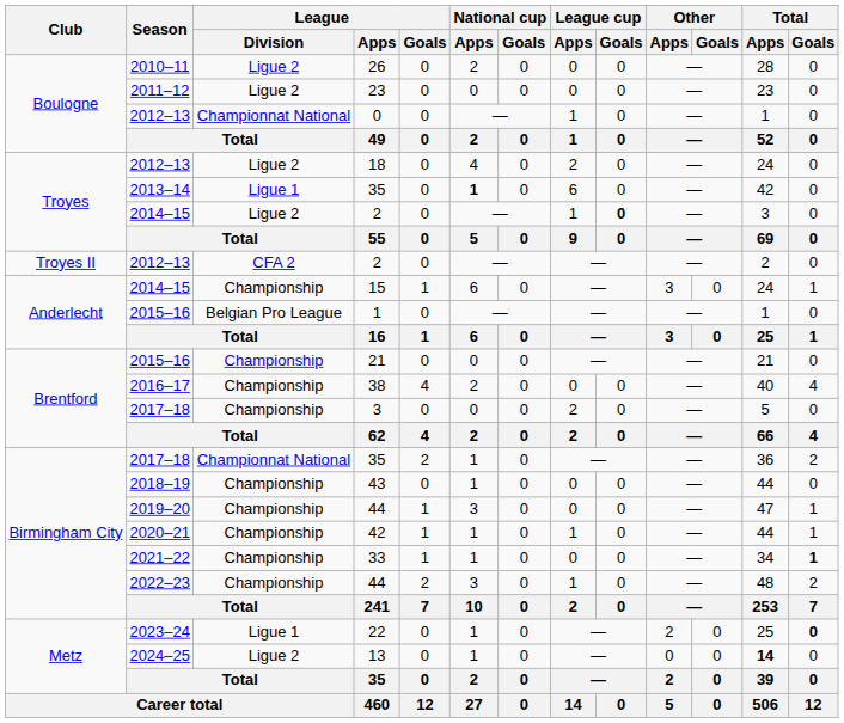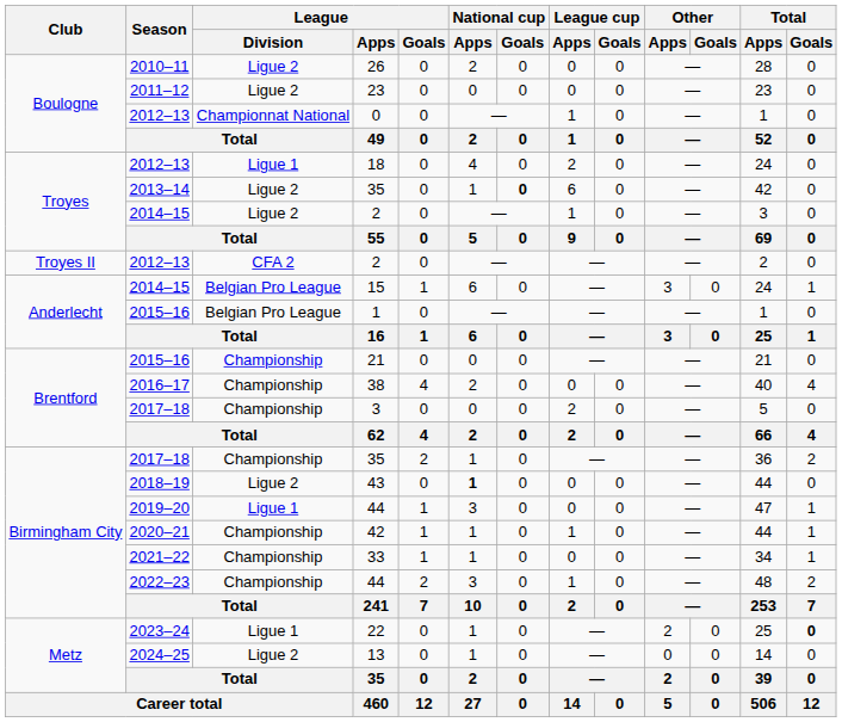 <table class="wikitable" style=text-align:center>
 <tr>
 <th rowspan=2>Club</th>
 <th rowspan=2>Season</th>
 <th colspan=3>League</th>
 <th colspan=2>National cup</th>
 <th colspan=2>League cup</th>
 <th colspan=2>Other</th>
 <th colspan=2>Total</th>
 </tr>
 <tr>
 <th>Division</th>
 <th>Apps</th>
 <th>Goals</th>
 <th>Apps</th>
 <th>Goals</th>
 <th>Apps</th>
 <th>Goals</th>
 <th>Apps</th>
 <th>Goals</th>
 <th>Apps</th>
 <th>Goals</th>
 </tr>
 <tr>
 <td rowspan=4><a href='#'>Boulogne</a></td>
 <td><a href='#'>2010–11</a></td>
 <td><a href='#'>Ligue 2</a></td>
 <td>26</td>
 <td>0</td>
 <td>2</td>
 <td>0</td>
 <td>0</td>
 <td>0</td>
 <td colspan=2>—</td>
 <td>28</td>
 <td>0</td>
 </tr>
 <tr>
 <td><a href='#'>2011–12</a></td>
 <td>Ligue 2</td>
 <td>23</td>
 <td>0</td>
 <td>0</td>
 <td>0</td>
 <td>0</td>
 <td>0</td>
 <td colspan=2>—</td>
 <td>23</td>
 <td>0</td>
 </tr>
 <tr>
 <td><a href='#'>2012–13</a></td>
 <td><a href='#'>Championnat National</a></td>
 <td>0</td>
 <td>0</td>
 <td colspan=2>—</td>
 <td>1</td>
 <td>0</td>
 <td colspan=2>—</td>
 <td>1</td>
 <td>0</td>
 </tr>
 <tr>
 <th colspan=2>Total</th>
 <th>49</th>
 <th>0</th>
 <th>2</th>
 <th>0</th>
 <th>1</th>
 <th>0</th>
 <th colspan=2>—</th>
 <th>52</th>
 <th>0</th>
 </tr>
 <tr>
 <td rowspan=4><a href='#'>Troyes</a></td>
 <td><a href='#'>2012–13</a></td>
-<td>Ligue 2</td>
+<td><a href='#'>Ligue 1</a></td>
 <td>18</td>
 <td>0</td>
 <td>4</td>
 <td>0</td>
 <td>2</td>
 <td>0</td>
 <td colspan=2>—</td>
 <td>24</td>
 <td>0</td>
 </tr>
 <tr>
 <td><a href='#'>2013–14</a></td>
-<td><a href='#'>Ligue 1</a></td>
+<td>Ligue 2</td>
 <td>35</td>
 <td>0</td>
-<td><strong>1</strong></td>
-<td>0</td>
+<td>1</td>
+<td><strong>0</strong></td>
 <td>6</td>
 <td>0</td>
 <td colspan=2>—</td>
 <td>42</td>
 <td>0</td>
 </tr>
 <tr>
 <td><a href='#'>2014–15</a></td>
 <td>Ligue 2</td>
 <td>2</td>
 <td>0</td>
 <td colspan=2>—</td>
 <td>1</td>
-<td><strong>0</strong></td>
+<td>0</td>
 <td colspan=2>—</td>
 <td>3</td>
 <td>0</td>
 </tr>
 <tr>
 <th colspan=2>Total</th>
 <th>55</th>
 <th>0</th>
 <th>5</th>
 <th>0</th>
 <th>9</th>
 <th>0</th>
 <th colspan=2>—</th>
 <th>69</th>
 <th>0</th>
 </tr>
 <tr>
 <td><a href='#'>Troyes II</a></td>
 <td><a href='#'>2012–13</a></td>
 <td><a href='#'>CFA 2</a></td>
 <td>2</td>
 <td>0</td>
 <td colspan=2>—</td>
 <td colspan=2>—</td>
 <td colspan=2>—</td>
 <td>2</td>
 <td>0</td>
 </tr>
 <tr>
 <td rowspan=3><a href='#'>Anderlecht</a></td>
 <td><a href='#'>2014–15</a></td>
-<td>Championship</td>
+<td><a href='#'>Belgian Pro League</a></td>
 <td>15</td>
 <td>1</td>
 <td>6</td>
 <td>0</td>
 <td colspan=2>—</td>
 <td>3</td>
 <td>0</td>
 <td>24</td>
 <td>1</td>
 </tr>
 <tr>
 <td><a href='#'>2015–16</a></td>
 <td>Belgian Pro League</td>
 <td>1</td>
 <td>0</td>
 <td colspan=2>—</td>
 <td colspan=2>—</td>
 <td colspan=2>—</td>
 <td>1</td>
 <td>0</td>
 </tr>
 <tr>
 <th colspan=2>Total</th>
 <th>16</th>
 <th>1</th>
 <th>6</th>
 <th>0</th>
 <th colspan=2>—</th>
 <th>3</th>
 <th>0</th>
 <th>25</th>
 <th>1</th>
 </tr>
 <tr>
 <td rowspan=4><a href='#'>Brentford</a></td>
 <td><a href='#'>2015–16</a></td>
 <td><a href='#'>Championship</a></td>
 <td>21</td>
 <td>0</td>
 <td>0</td>
 <td>0</td>
 <td colspan=2>—</td>
 <td colspan=2>—</td>
 <td>21</td>
 <td>0</td>
 </tr>
 <tr>
 <td><a href='#'>2016–17</a></td>
 <td>Championship</td>
 <td>38</td>
 <td>4</td>
 <td>2</td>
 <td>0</td>
 <td>0</td>
 <td>0</td>
 <td colspan=2>—</td>
 <td>40</td>
 <td>4</td>
 </tr>
 <tr>
 <td><a href='#'>2017–18</a></td>
 <td>Championship</td>
 <td>3</td>
 <td>0</td>
 <td>0</td>
 <td>0</td>
 <td>2</td>
 <td>0</td>
 <td colspan=2>—</td>
 <td>5</td>
 <td>0</td>
 </tr>
 <tr>
 <th colspan=2>Total</th>
 <th>62</th>
 <th>4</th>
 <th>2</th>
 <th>0</th>
 <th>2</th>
 <th>0</th>
 <th colspan=2>—</th>
 <th>66</th>
 <th>4</th>
 </tr>
 <tr>
 <td rowspan=7><a href='#'>Birmingham City</a></td>
 <td><a href='#'>2017–18</a></td>
-<td><a href='#'>Championnat National</a></td>
+<td>Championship</td>
 <td>35</td>
 <td>2</td>
 <td>1</td>
 <td>0</td>
 <td colspan=2>—</td>
 <td colspan=2>—</td>
 <td>36</td>
 <td>2</td>
 </tr>
 <tr>
 <td><a href='#'>2018–19</a></td>
-<td>Championship</td>
+<td>Ligue 2</td>
 <td>43</td>
 <td>0</td>
-<td>1</td>
+<td><strong>1</strong></td>
 <td>0</td>
 <td>0</td>
 <td>0</td>
 <td colspan=2>—</td>
 <td>44</td>
 <td>0</td>
 </tr>
 <tr>
 <td><a href='#'>2019–20</a></td>
-<td>Championship</td>
+<td><a href='#'>Ligue 1</a></td>
 <td>44</td>
 <td>1</td>
 <td>3</td>
 <td>0</td>
 <td>0</td>
 <td>0</td>
 <td colspan=2>—</td>
 <td>47</td>
 <td>1</td>
 </tr>
 <tr>
 <td><a href='#'>2020–21</a></td>
 <td>Championship</td>
 <td>42</td>
 <td>1</td>
 <td>1</td>
 <td>0</td>
 <td>1</td>
 <td>0</td>
 <td colspan=2>—</td>
 <td>44</td>
 <td>1</td>
 </tr>
 <tr>
 <td><a href='#'>2021–22</a></td>
 <td>Championship</td>
 <td>33</td>
 <td>1</td>
 <td>1</td>
 <td>0</td>
 <td>0</td>
 <td>0</td>
 <td colspan="2">—</td>
 <td>34</td>
-<td><strong>1</strong></td>
+<td>1</td>
 </tr>
 <tr>
 <td><a href='#'>2022–23</a></td>
 <td>Championship</td>
 <td>44</td>
 <td>2</td>
 <td>3</td>
 <td>0</td>
 <td>1</td>
 <td>0</td>
 <td colspan=2>—</td>
 <td>48</td>
 <td>2</td>
 </tr>
 <tr>
 <th colspan=2>Total</th>
 <th>241</th>
 <th>7</th>
 <th>10</th>
 <th>0</th>
 <th>2</th>
 <th>0</th>
 <th colspan=2>—</th>
 <th>253</th>
 <th>7</th>
 </tr>
 <tr>
 <td rowspan="3"><a href='#'>Metz</a></td>
 <td><a href='#'>2023–24</a></td>
 <td>Ligue 1</td>
 <td>22</td>
 <td>0</td>
 <td>1</td>
 <td>0</td>
 <td colspan=2>—</td>
 <td>2</td>
 <td>0</td>
 <td>25</td>
 <td><strong>0</strong></td>
 </tr>
 <tr>
 <td><a href='#'>2024–25</a></td>
 <td>Ligue 2</td>
 <td>13</td>
 <td>0</td>
 <td>1</td>
 <td>0</td>
 <td colspan=2>—</td>
 <td>0</td>
 <td>0</td>
-<td><strong>14</strong></td>
+<td>14</td>
 <td>0</td>
 </tr>
 <tr>
 <th colspan=2>Total</th>
 <th>35</th>
 <th>0</th>
 <th>2</th>
 <th>0</th>
 <th colspan=2>—</th>
 <th>2</th>
 <th>0</th>
 <th>39</th>
 <th>0</th>
 </tr>
 <tr>
 <th colspan=3>Career total</th>
 <th>460</th>
 <th>12</th>
 <th>27</th>
 <th>0</th>
 <th>14</th>
 <th>0</th>
 <th>5</th>
 <th>0</th>
 <th>506</th>
 <th>12</th>
 </tr>
 </table>
